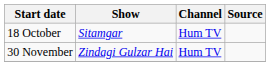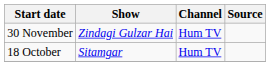 <table class="wikitable sortable">
 <tr>
 <th>Start date</th>
 <th>Show</th>
 <th>Channel</th>
 <th>Source</th>
 </tr>
 <tr>
+<td>30 November</td>
+<td><em><a href='#'>Zindagi Gulzar Hai</a></em></td>
+<td><a href='#'>Hum TV</a></td>
+<td></td>
+</tr>
+<tr>
 <td>18 October</td>
 <td><em><a href='#'>Sitamgar</a></em></td>
 <td><a href='#'>Hum TV</a></td>
 <td></td>
 </tr>
 <tr>
-<td>30 November</td>
-<td><em><a href='#'>Zindagi Gulzar Hai</a></em></td>
-<td><a href='#'>Hum TV</a></td>
-<td></td>
-</tr>
-<tr>
 </tr>
 </table>
